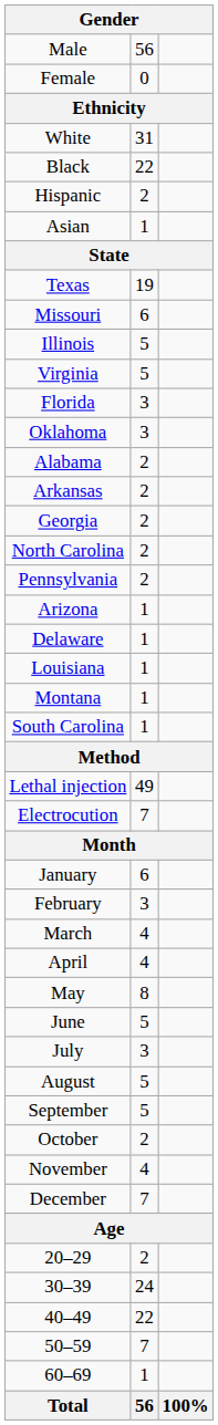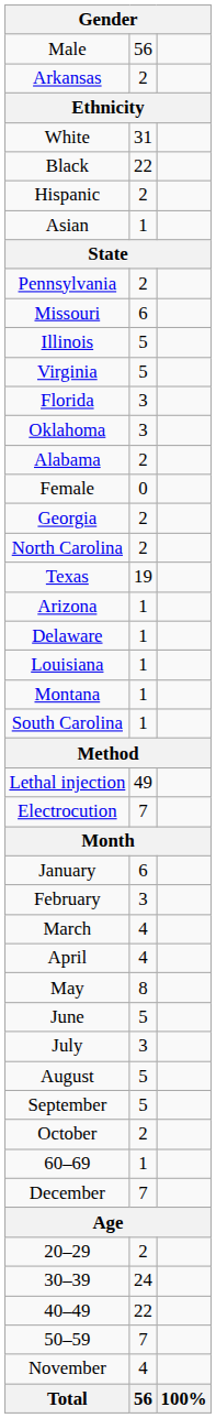 <table class="wikitable" style="text-align:center;">
 <tr>
 <th colspan="3">Gender</th>
 </tr>
 <tr>
 <td>Male</td>
 <td>56</td>
 <td></td>
 </tr>
 <tr>
-<td>Female</td>
-<td>0</td>
+<td><a href='#'>Arkansas</a></td>
+<td>2</td>
 <td></td>
 </tr>
 <tr>
 <th colspan="3">Ethnicity</th>
 </tr>
 <tr>
 <td>White</td>
 <td>31</td>
 <td></td>
 </tr>
 <tr>
 <td>Black</td>
 <td>22</td>
 <td></td>
 </tr>
 <tr>
 <td>Hispanic</td>
 <td>2</td>
 <td></td>
 </tr>
 <tr>
 <td>Asian</td>
 <td>1</td>
 <td></td>
 </tr>
 <tr>
 <th colspan="3">State</th>
 </tr>
 <tr>
-<td><a href='#'>Texas</a></td>
-<td>19</td>
+<td><a href='#'>Pennsylvania</a></td>
+<td>2</td>
 <td></td>
 </tr>
 <tr>
 <td><a href='#'>Missouri</a></td>
 <td>6</td>
 <td></td>
 </tr>
 <tr>
 <td><a href='#'>Illinois</a></td>
 <td>5</td>
 <td></td>
 </tr>
 <tr>
 <td><a href='#'>Virginia</a></td>
 <td>5</td>
 <td></td>
 </tr>
 <tr>
 <td><a href='#'>Florida</a></td>
 <td>3</td>
 <td></td>
 </tr>
 <tr>
 <td><a href='#'>Oklahoma</a></td>
 <td>3</td>
 <td></td>
 </tr>
 <tr>
 <td><a href='#'>Alabama</a></td>
 <td>2</td>
 <td></td>
 </tr>
 <tr>
-<td><a href='#'>Arkansas</a></td>
-<td>2</td>
+<td>Female</td>
+<td>0</td>
 <td></td>
 </tr>
 <tr>
 <td><a href='#'>Georgia</a></td>
 <td>2</td>
 <td></td>
 </tr>
 <tr>
 <td><a href='#'>North Carolina</a></td>
 <td>2</td>
 <td></td>
 </tr>
 <tr>
-<td><a href='#'>Pennsylvania</a></td>
-<td>2</td>
+<td><a href='#'>Texas</a></td>
+<td>19</td>
 <td></td>
 </tr>
 <tr>
 <td><a href='#'>Arizona</a></td>
 <td>1</td>
 <td></td>
 </tr>
 <tr>
 <td><a href='#'>Delaware</a></td>
 <td>1</td>
 <td></td>
 </tr>
 <tr>
 <td><a href='#'>Louisiana</a></td>
 <td>1</td>
 <td></td>
 </tr>
 <tr>
 <td><a href='#'>Montana</a></td>
 <td>1</td>
 <td></td>
 </tr>
 <tr>
 <td><a href='#'>South Carolina</a></td>
 <td>1</td>
 <td></td>
 </tr>
 <tr>
 <th colspan="3">Method</th>
 </tr>
 <tr>
 <td><a href='#'>Lethal injection</a></td>
 <td>49</td>
 <td></td>
 </tr>
 <tr>
 <td><a href='#'>Electrocution</a></td>
 <td>7</td>
 <td></td>
 </tr>
 <tr>
 <th colspan="3">Month</th>
 </tr>
 <tr>
 <td>January</td>
 <td>6</td>
 <td></td>
 </tr>
 <tr>
 <td>February</td>
 <td>3</td>
 <td></td>
 </tr>
 <tr>
 <td>March</td>
 <td>4</td>
 <td></td>
 </tr>
 <tr>
 <td>April</td>
 <td>4</td>
 <td></td>
 </tr>
 <tr>
 <td>May</td>
 <td>8</td>
 <td></td>
 </tr>
 <tr>
 <td>June</td>
 <td>5</td>
 <td></td>
 </tr>
 <tr>
 <td>July</td>
 <td>3</td>
 <td></td>
 </tr>
 <tr>
 <td>August</td>
 <td>5</td>
 <td></td>
 </tr>
 <tr>
 <td>September</td>
 <td>5</td>
 <td></td>
 </tr>
 <tr>
 <td>October</td>
 <td>2</td>
 <td></td>
 </tr>
 <tr>
-<td>November</td>
-<td>4</td>
+<td>60–69</td>
+<td>1</td>
 <td></td>
 </tr>
 <tr>
 <td>December</td>
 <td>7</td>
 <td></td>
 </tr>
 <tr>
 <th colspan="3">Age</th>
 </tr>
 <tr>
 <td>20–29</td>
 <td>2</td>
 <td></td>
 </tr>
 <tr>
 <td>30–39</td>
 <td>24</td>
 <td></td>
 </tr>
 <tr>
 <td>40–49</td>
 <td>22</td>
 <td></td>
 </tr>
 <tr>
 <td>50–59</td>
 <td>7</td>
 <td></td>
 </tr>
 <tr>
-<td>60–69</td>
-<td>1</td>
+<td>November</td>
+<td>4</td>
 <td></td>
 </tr>
 <tr>
 <th>Total</th>
 <th>56</th>
 <th>100%</th>
 </tr>
 </table>
